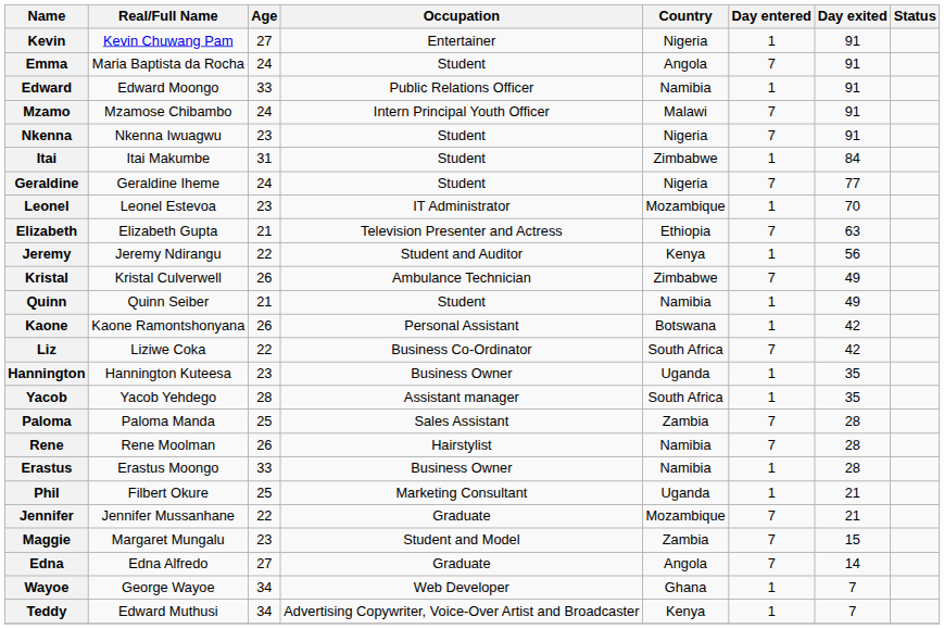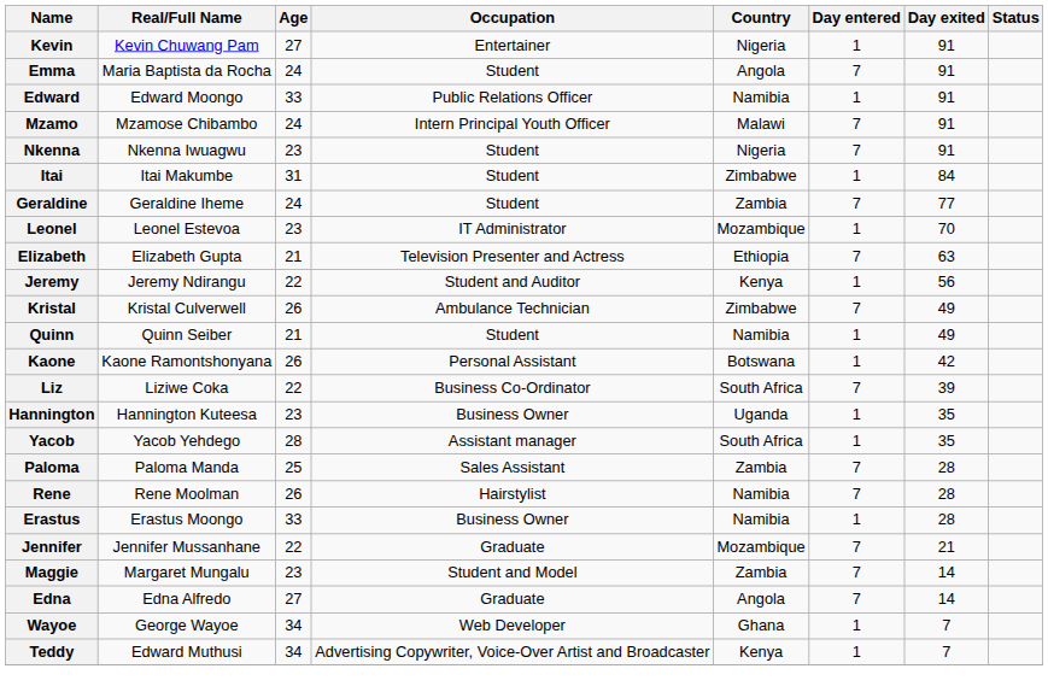 <table class="wikitable sortable" style="text-align:center; line-height:20px; width:auto;">
 <tr>
 <th>Name</th>
 <th>Real/Full Name</th>
 <th>Age</th>
 <th>Occupation</th>
 <th>Country</th>
 <th>Day entered</th>
 <th>Day exited</th>
 <th>Status</th>
 </tr>
 <tr>
 <th>Kevin</th>
 <td><a href='#'>Kevin Chuwang Pam</a></td>
 <td>27</td>
 <td>Entertainer</td>
 <td>Nigeria</td>
 <td>1</td>
 <td>91</td>
 <td></td>
 </tr>
 <tr>
 <th><strong>Emma</strong></th>
 <td>Maria Baptista da Rocha</td>
 <td>24</td>
 <td>Student</td>
 <td>Angola</td>
 <td>7</td>
 <td>91</td>
 <td></td>
 </tr>
 <tr>
 <th>Edward</th>
 <td>Edward Moongo</td>
 <td>33</td>
 <td>Public Relations Officer</td>
 <td>Namibia</td>
 <td>1</td>
 <td>91</td>
 <td></td>
 </tr>
 <tr>
 <th>Mzamo</th>
 <td>Mzamose Chibambo</td>
 <td>24</td>
 <td>Intern Principal Youth Officer</td>
 <td>Malawi</td>
 <td>7</td>
 <td>91</td>
 <td></td>
 </tr>
 <tr>
 <th>Nkenna</th>
 <td>Nkenna Iwuagwu</td>
 <td>23</td>
 <td>Student</td>
 <td>Nigeria</td>
 <td>7</td>
 <td>91</td>
 <td></td>
 </tr>
 <tr>
 <th>Itai</th>
 <td>Itai Makumbe</td>
 <td>31</td>
 <td>Student</td>
 <td>Zimbabwe</td>
 <td>1</td>
 <td>84</td>
 <td></td>
 </tr>
 <tr>
 <th>Geraldine</th>
 <td>Geraldine Iheme</td>
 <td>24</td>
 <td>Student</td>
-<td>Nigeria</td>
+<td>Zambia</td>
 <td>7</td>
 <td>77</td>
 <td></td>
 </tr>
 <tr>
 <th>Leonel</th>
 <td>Leonel Estevoa</td>
 <td>23</td>
 <td>IT Administrator</td>
 <td>Mozambique</td>
 <td>1</td>
 <td>70</td>
 <td></td>
 </tr>
 <tr>
 <th>Elizabeth</th>
 <td>Elizabeth Gupta</td>
 <td>21</td>
 <td>Television Presenter and Actress</td>
 <td>Ethiopia</td>
 <td>7</td>
 <td>63</td>
 <td></td>
 </tr>
 <tr>
 <th>Jeremy</th>
 <td>Jeremy Ndirangu</td>
 <td>22</td>
 <td>Student and Auditor</td>
 <td>Kenya</td>
 <td>1</td>
 <td>56</td>
 <td></td>
 </tr>
 <tr>
 <th>Kristal</th>
 <td>Kristal Culverwell</td>
 <td>26</td>
 <td>Ambulance Technician</td>
 <td>Zimbabwe</td>
 <td>7</td>
 <td>49</td>
 <td></td>
 </tr>
 <tr>
 <th>Quinn</th>
 <td>Quinn Seiber</td>
 <td>21</td>
 <td>Student</td>
 <td>Namibia</td>
 <td>1</td>
 <td>49</td>
 <td></td>
 </tr>
 <tr>
 <th>Kaone</th>
 <td>Kaone Ramontshonyana</td>
 <td>26</td>
 <td>Personal Assistant</td>
 <td>Botswana</td>
 <td>1</td>
 <td>42</td>
 <td></td>
 </tr>
 <tr>
 <th>Liz</th>
 <td>Liziwe Coka</td>
 <td>22</td>
 <td>Business Co-Ordinator</td>
 <td>South Africa</td>
 <td>7</td>
-<td>42</td>
+<td>39</td>
 <td></td>
 </tr>
 <tr>
 <th>Hannington</th>
 <td>Hannington Kuteesa</td>
 <td>23</td>
 <td>Business Owner</td>
 <td>Uganda</td>
 <td>1</td>
 <td>35</td>
 <td></td>
 </tr>
 <tr>
 <th>Yacob</th>
 <td>Yacob Yehdego</td>
 <td>28</td>
 <td>Assistant manager</td>
 <td>South Africa</td>
 <td>1</td>
 <td>35</td>
 <td></td>
 </tr>
 <tr>
 <th>Paloma</th>
 <td>Paloma Manda</td>
 <td>25</td>
 <td>Sales Assistant</td>
 <td>Zambia</td>
 <td>7</td>
 <td>28</td>
 <td></td>
 </tr>
 <tr>
 <th>Rene</th>
 <td>Rene Moolman</td>
 <td>26</td>
 <td>Hairstylist</td>
 <td>Namibia</td>
 <td>7</td>
 <td>28</td>
 <td></td>
 </tr>
 <tr>
 <th>Erastus</th>
 <td>Erastus Moongo</td>
 <td>33</td>
 <td>Business Owner</td>
 <td>Namibia</td>
 <td>1</td>
 <td>28</td>
 <td></td>
 </tr>
 <tr>
-<th>Phil</th>
-<td>Filbert Okure</td>
-<td>25</td>
-<td>Marketing Consultant</td>
-<td>Uganda</td>
-<td>1</td>
-<td>21</td>
-<td></td>
-</tr>
-<tr>
 <th>Jennifer</th>
 <td>Jennifer Mussanhane</td>
 <td>22</td>
 <td>Graduate</td>
 <td>Mozambique</td>
 <td>7</td>
 <td>21</td>
 <td></td>
 </tr>
 <tr>
 <th>Maggie</th>
 <td>Margaret Mungalu</td>
 <td>23</td>
 <td>Student and Model</td>
 <td>Zambia</td>
 <td>7</td>
-<td>15</td>
+<td>14</td>
 <td></td>
 </tr>
 <tr>
 <th>Edna</th>
 <td>Edna Alfredo</td>
 <td>27</td>
 <td>Graduate</td>
 <td>Angola</td>
 <td>7</td>
 <td>14</td>
 <td></td>
 </tr>
 <tr>
 <th>Wayoe</th>
 <td>George Wayoe</td>
 <td>34</td>
 <td>Web Developer</td>
 <td>Ghana</td>
 <td>1</td>
 <td>7</td>
 <td></td>
 </tr>
 <tr>
 <th>Teddy</th>
 <td>Edward Muthusi</td>
 <td>34</td>
 <td>Advertising Copywriter, Voice-Over Artist and Broadcaster</td>
 <td>Kenya</td>
 <td>1</td>
 <td>7</td>
 <td></td>
 </tr>
 <tr>
 </tr>
 </table>
